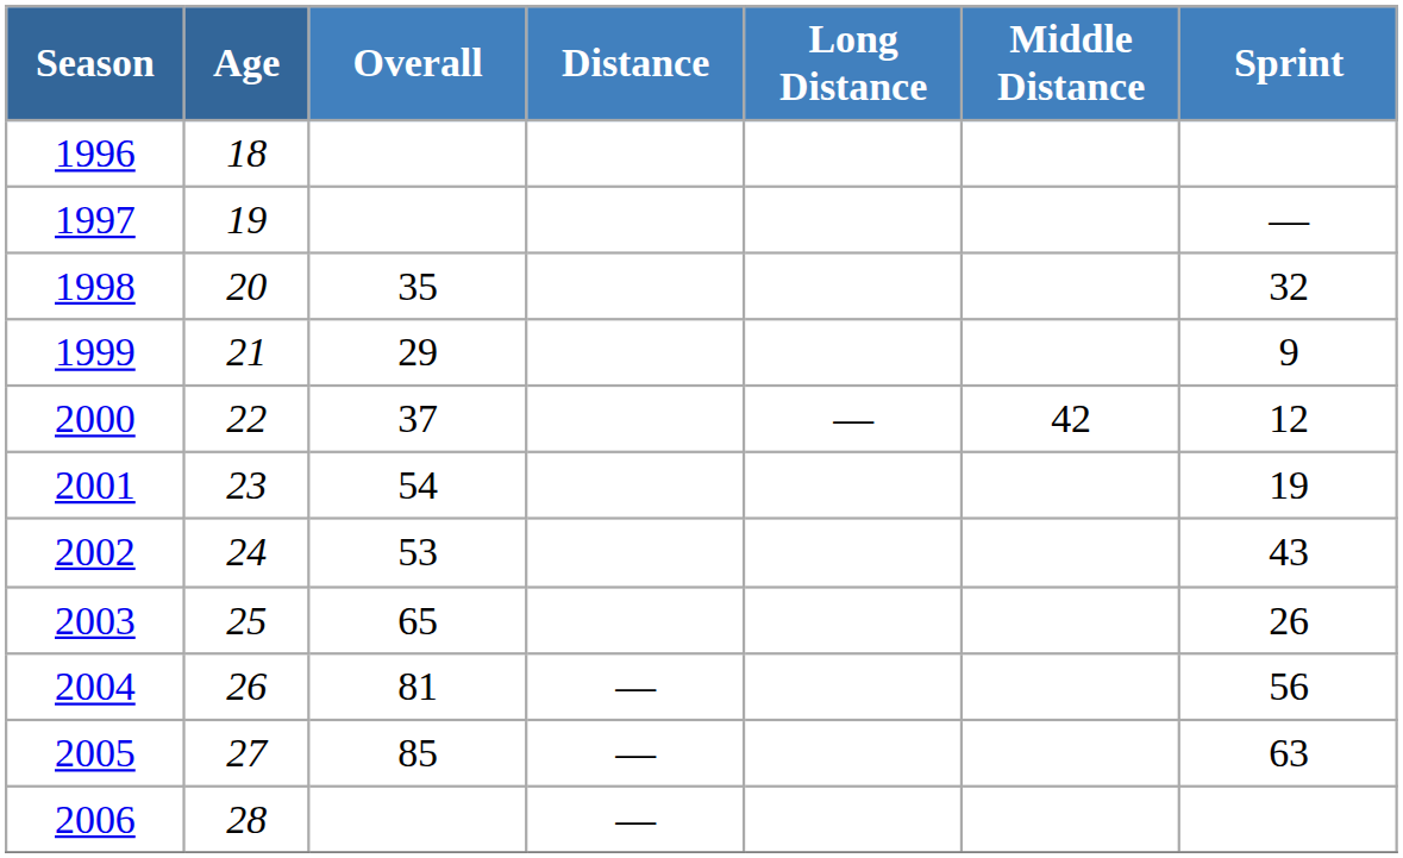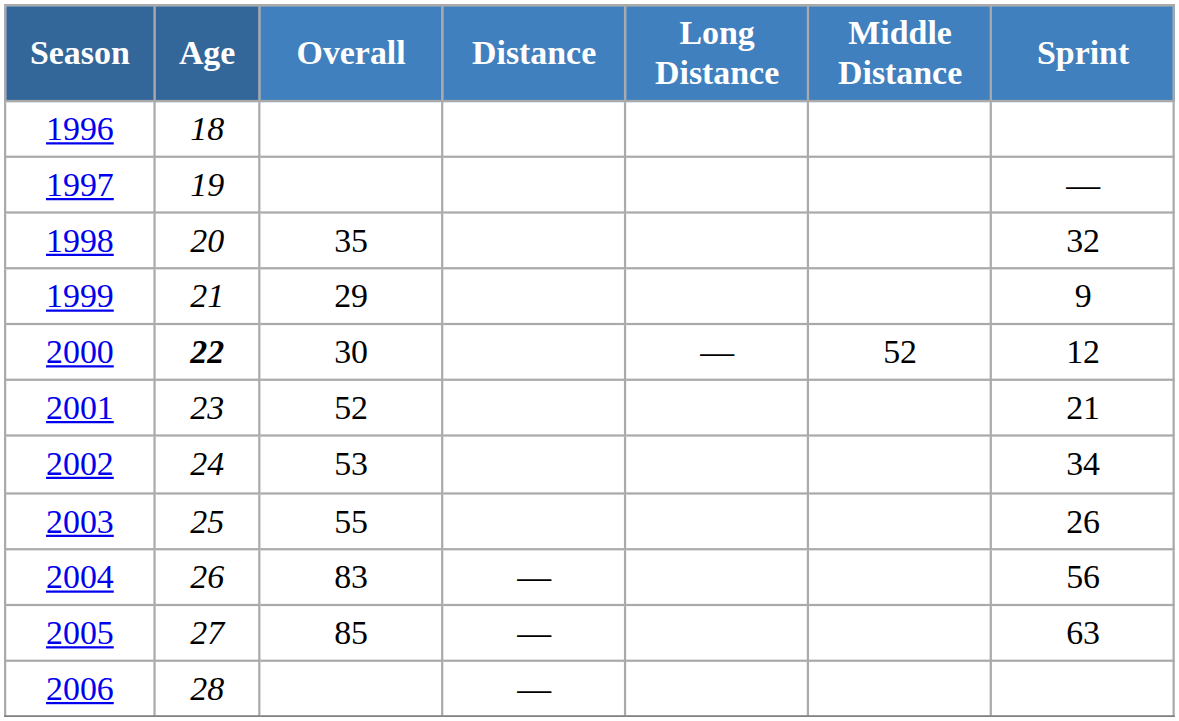 <table class="wikitable" style="font-size:95%; text-align:center; border:grey solid 1px; border-collapse:collapse; background:#ffffff;">
 <tr>
 <th style="background-color:#369; color:white; width:60px;" rowspan="2"> Season </th>
 <th style="background-color:#369; color:white; width:40px;" rowspan="2"> Age </th>
 </tr>
 <tr>
 <th style="background-color:#4180be; color:white; width:75px;">Overall</th>
 <th style="background-color:#4180be; color:white; width:75px;">Distance</th>
 <th style="background-color:#4180be; color:white; width:75px;">Long Distance</th>
 <th style="background-color:#4180be; color:white; width:75px;">Middle Distance</th>
 <th style="background-color:#4180be; color:white; width:75px;">Sprint</th>
 </tr>
 <tr>
 <td><a href='#'>1996</a></td>
 <td><em>18</em></td>
 <td></td>
 <td></td>
 <td></td>
 <td></td>
 <td></td>
 </tr>
 <tr>
 <td><a href='#'>1997</a></td>
 <td><em>19</em></td>
 <td></td>
 <td></td>
 <td></td>
 <td></td>
 <td>—</td>
 </tr>
 <tr>
 <td><a href='#'>1998</a></td>
 <td><em>20</em></td>
 <td>35</td>
 <td></td>
 <td></td>
 <td></td>
 <td>32</td>
 </tr>
 <tr>
 <td><a href='#'>1999</a></td>
 <td><em>21</em></td>
 <td>29</td>
 <td></td>
 <td></td>
 <td></td>
 <td>9</td>
 </tr>
 <tr>
 <td><a href='#'>2000</a></td>
-<td><em>22</em></td>
-<td>37</td>
+<td><strong><em>22</em></strong></td>
+<td>30</td>
 <td></td>
 <td>—</td>
-<td>42</td>
+<td>52</td>
 <td>12</td>
 </tr>
 <tr>
 <td><a href='#'>2001</a></td>
 <td><em>23</em></td>
-<td>54</td>
+<td>52</td>
 <td></td>
 <td></td>
 <td></td>
-<td>19</td>
+<td>21</td>
 </tr>
 <tr>
 <td><a href='#'>2002</a></td>
 <td><em>24</em></td>
 <td>53</td>
 <td></td>
 <td></td>
 <td></td>
-<td>43</td>
+<td>34</td>
 </tr>
 <tr>
 <td><a href='#'>2003</a></td>
 <td><em>25</em></td>
-<td>65</td>
+<td>55</td>
 <td></td>
 <td></td>
 <td></td>
 <td>26</td>
 </tr>
 <tr>
 <td><a href='#'>2004</a></td>
 <td><em>26</em></td>
-<td>81</td>
+<td>83</td>
 <td>—</td>
 <td></td>
 <td></td>
 <td>56</td>
 </tr>
 <tr>
 <td><a href='#'>2005</a></td>
 <td><em>27</em></td>
 <td>85</td>
 <td>—</td>
 <td></td>
 <td></td>
 <td>63</td>
 </tr>
 <tr>
 <td><a href='#'>2006</a></td>
 <td><em>28</em></td>
 <td></td>
 <td>—</td>
 <td></td>
 <td></td>
 <td></td>
 </tr>
 <tr>
 </tr>
 </table>
